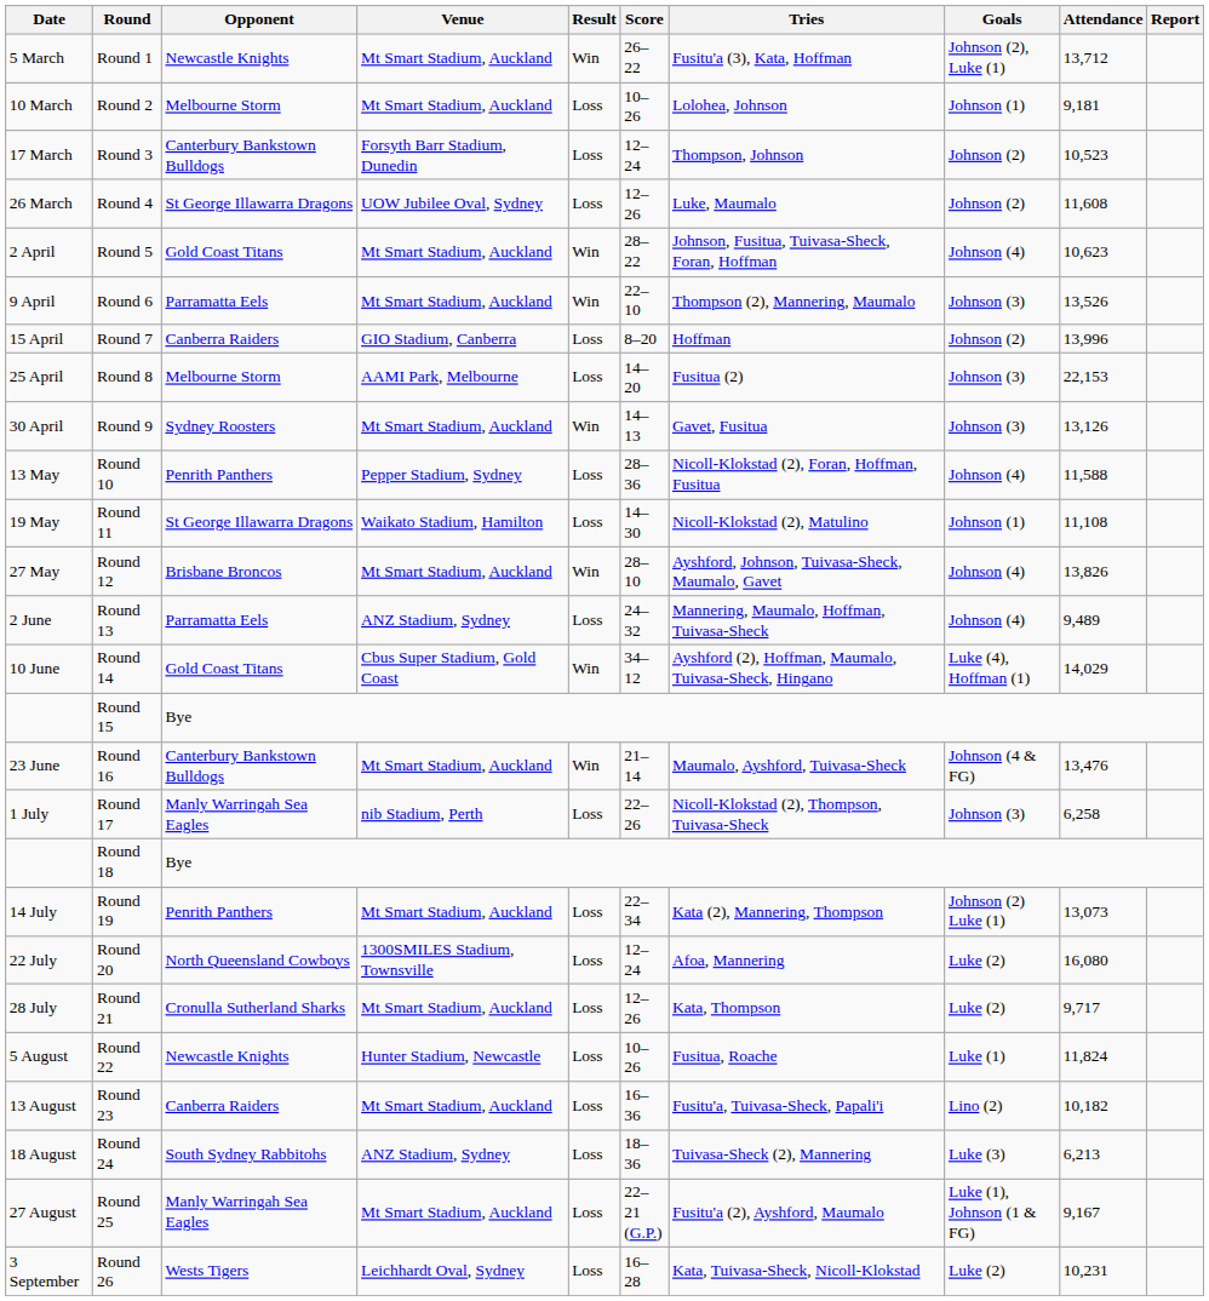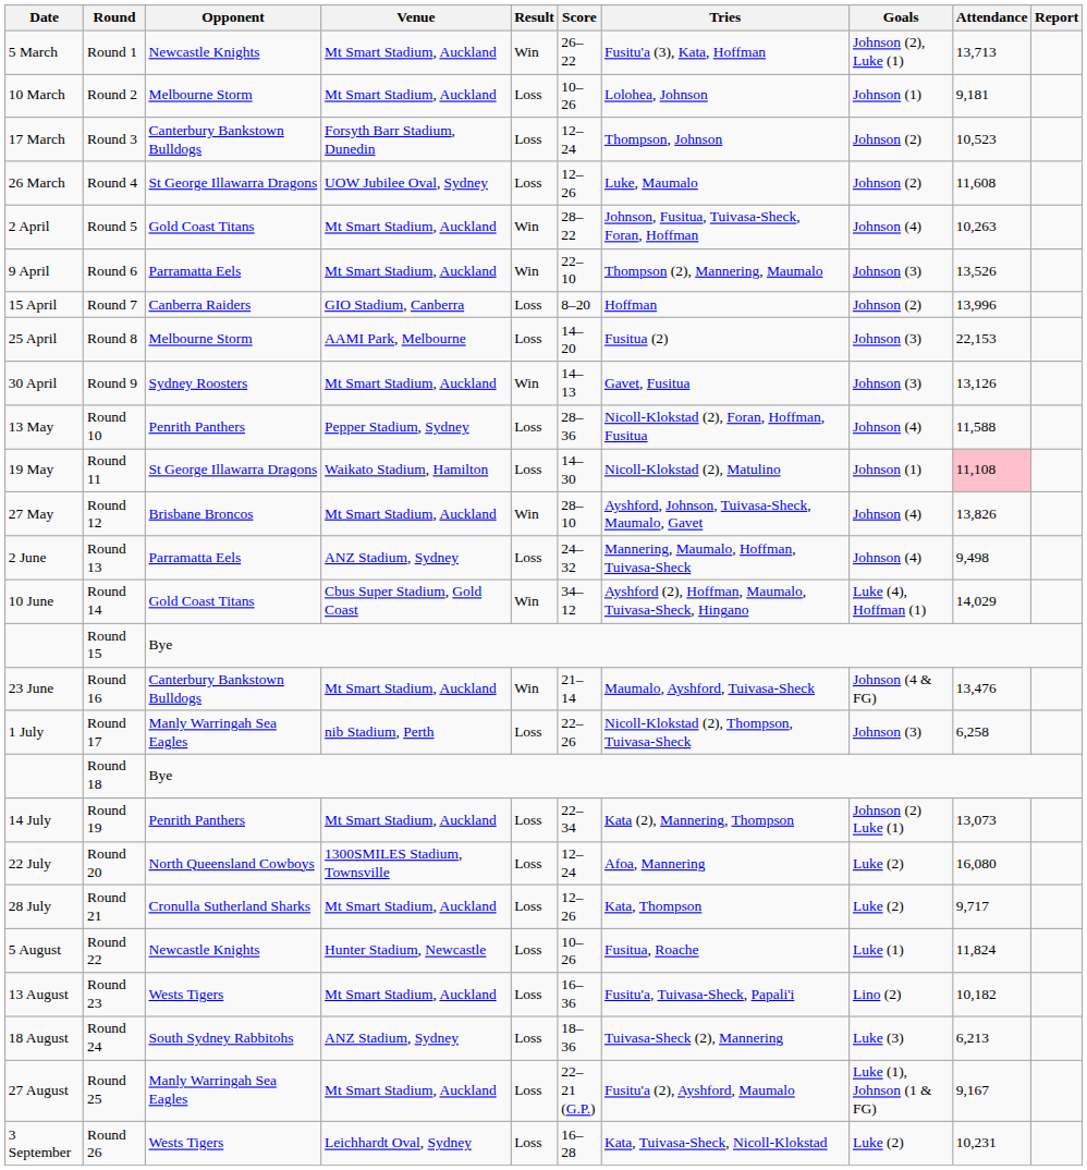 <table class="wikitable"  style="font-size:75%; width:100%;">
 <tr>
 <th>Date</th>
 <th>Round</th>
 <th>Opponent</th>
 <th>Venue</th>
 <th>Result</th>
 <th>Score</th>
 <th>Tries</th>
 <th>Goals</th>
 <th>Attendance</th>
 <th>Report</th>
 </tr>
 <tr>
 <td>5 March</td>
 <td>Round 1</td>
 <td><a href='#'>Newcastle Knights</a></td>
 <td><a href='#'>Mt Smart Stadium</a>, <a href='#'>Auckland</a></td>
 <td>Win</td>
 <td>26–22</td>
 <td><a href='#'>Fusitu'a</a> (3), <a href='#'>Kata</a>, <a href='#'>Hoffman</a></td>
 <td><a href='#'>Johnson</a> (2),<br><a href='#'>Luke</a> (1)</td>
-<td>13,712</td>
+<td>13,713</td>
 <td></td>
 </tr>
 <tr>
 <td>10 March</td>
 <td>Round 2</td>
 <td><a href='#'>Melbourne Storm</a></td>
 <td><a href='#'>Mt Smart Stadium</a>, <a href='#'>Auckland</a></td>
 <td>Loss</td>
 <td>10–26</td>
 <td><a href='#'>Lolohea</a>, <a href='#'>Johnson</a></td>
 <td><a href='#'>Johnson</a> (1)</td>
 <td>9,181</td>
 <td></td>
 </tr>
 <tr>
 <td>17 March</td>
 <td>Round 3</td>
 <td><a href='#'>Canterbury Bankstown Bulldogs</a></td>
 <td><a href='#'>Forsyth Barr Stadium</a>, <a href='#'>Dunedin</a></td>
 <td>Loss</td>
 <td>12–24</td>
 <td><a href='#'>Thompson</a>, <a href='#'>Johnson</a></td>
 <td><a href='#'>Johnson</a> (2)</td>
 <td>10,523</td>
 <td></td>
 </tr>
 <tr>
 <td>26 March</td>
 <td>Round 4</td>
 <td><a href='#'>St George Illawarra Dragons</a></td>
 <td><a href='#'>UOW Jubilee Oval</a>, <a href='#'>Sydney</a></td>
 <td>Loss</td>
 <td>12–26</td>
 <td><a href='#'>Luke</a>, <a href='#'>Maumalo</a></td>
 <td><a href='#'>Johnson</a> (2)</td>
 <td>11,608</td>
 <td></td>
 </tr>
 <tr>
 <td>2 April</td>
 <td>Round 5</td>
 <td><a href='#'>Gold Coast Titans</a></td>
 <td><a href='#'>Mt Smart Stadium</a>, <a href='#'>Auckland</a></td>
 <td>Win</td>
 <td>28–22</td>
 <td><a href='#'>Johnson</a>, <a href='#'>Fusitua</a>, <a href='#'>Tuivasa-Sheck</a>,<br><a href='#'>Foran</a>, <a href='#'>Hoffman</a></td>
 <td><a href='#'>Johnson</a> (4)</td>
-<td>10,623</td>
+<td>10,263</td>
 <td></td>
 </tr>
 <tr>
 <td>9 April</td>
 <td>Round 6</td>
 <td><a href='#'>Parramatta Eels</a></td>
 <td><a href='#'>Mt Smart Stadium</a>, <a href='#'>Auckland</a></td>
 <td>Win</td>
 <td>22–10</td>
 <td><a href='#'>Thompson</a> (2), <a href='#'>Mannering</a>, <a href='#'>Maumalo</a></td>
 <td><a href='#'>Johnson</a> (3)</td>
 <td>13,526</td>
 <td></td>
 </tr>
 <tr>
 <td>15 April</td>
 <td>Round 7</td>
 <td><a href='#'>Canberra Raiders</a></td>
 <td><a href='#'>GIO Stadium</a>, <a href='#'>Canberra</a></td>
 <td>Loss</td>
 <td>8–20</td>
 <td><a href='#'>Hoffman</a></td>
 <td><a href='#'>Johnson</a> (2)</td>
 <td>13,996</td>
 <td></td>
 </tr>
 <tr>
 <td>25 April</td>
 <td>Round 8</td>
 <td><a href='#'>Melbourne Storm</a></td>
 <td><a href='#'>AAMI Park</a>, <a href='#'>Melbourne</a></td>
 <td>Loss</td>
 <td>14–20</td>
 <td><a href='#'>Fusitua</a> (2)</td>
 <td><a href='#'>Johnson</a> (3)</td>
 <td>22,153</td>
 <td></td>
 </tr>
 <tr>
 <td>30 April</td>
 <td>Round 9</td>
 <td><a href='#'>Sydney Roosters</a></td>
 <td><a href='#'>Mt Smart Stadium</a>, <a href='#'>Auckland</a></td>
 <td>Win</td>
 <td>14–13</td>
 <td><a href='#'>Gavet</a>, <a href='#'>Fusitua</a></td>
 <td><a href='#'>Johnson</a> (3)</td>
 <td>13,126</td>
 <td></td>
 </tr>
 <tr>
 <td>13 May</td>
 <td>Round 10</td>
 <td><a href='#'>Penrith Panthers</a></td>
 <td><a href='#'>Pepper Stadium</a>, <a href='#'>Sydney</a></td>
 <td>Loss</td>
 <td>28–36</td>
 <td><a href='#'>Nicoll-Klokstad</a> (2), <a href='#'>Foran</a>, <a href='#'>Hoffman</a>, <a href='#'>Fusitua</a></td>
 <td><a href='#'>Johnson</a> (4)</td>
 <td>11,588</td>
 <td></td>
 </tr>
 <tr>
 <td>19 May</td>
 <td>Round 11</td>
 <td><a href='#'>St George Illawarra Dragons</a></td>
 <td><a href='#'>Waikato Stadium</a>, <a href='#'>Hamilton</a></td>
 <td>Loss</td>
 <td>14–30</td>
 <td><a href='#'>Nicoll-Klokstad</a> (2), <a href='#'>Matulino</a></td>
 <td><a href='#'>Johnson</a> (1)</td>
-<td>11,108</td>
+<td style="background: pink;">11,108</td>
 <td></td>
 </tr>
 <tr>
 <td>27 May</td>
 <td>Round 12</td>
 <td><a href='#'>Brisbane Broncos</a></td>
 <td><a href='#'>Mt Smart Stadium</a>, <a href='#'>Auckland</a></td>
 <td>Win</td>
 <td>28–10</td>
 <td><a href='#'>Ayshford</a>, <a href='#'>Johnson</a>, <a href='#'>Tuivasa-Sheck</a>,<br><a href='#'>Maumalo</a>, <a href='#'>Gavet</a></td>
 <td><a href='#'>Johnson</a> (4)</td>
 <td>13,826</td>
 <td></td>
 </tr>
 <tr>
 <td>2 June</td>
 <td>Round 13</td>
 <td><a href='#'>Parramatta Eels</a></td>
 <td><a href='#'>ANZ Stadium</a>, <a href='#'>Sydney</a></td>
 <td>Loss</td>
 <td>24–32</td>
 <td><a href='#'>Mannering</a>, <a href='#'>Maumalo</a>, <a href='#'>Hoffman</a>, <a href='#'>Tuivasa-Sheck</a></td>
 <td><a href='#'>Johnson</a> (4)</td>
-<td>9,489</td>
+<td>9,498</td>
 <td></td>
 </tr>
 <tr>
 <td>10 June</td>
 <td>Round 14</td>
 <td><a href='#'>Gold Coast Titans</a></td>
 <td><a href='#'>Cbus Super Stadium</a>, <a href='#'>Gold Coast</a></td>
 <td>Win</td>
 <td>34–12</td>
 <td><a href='#'>Ayshford</a> (2), <a href='#'>Hoffman</a>, <a href='#'>Maumalo</a>,<br><a href='#'>Tuivasa-Sheck</a>, <a href='#'>Hingano</a></td>
 <td><a href='#'>Luke</a> (4),<br><a href='#'>Hoffman</a> (1)</td>
 <td>14,029</td>
 <td></td>
 </tr>
 <tr>
 <td></td>
 <td>Round 15</td>
 <td colspan=8>Bye</td>
 </tr>
 <tr>
 <td>23 June</td>
 <td>Round 16</td>
 <td><a href='#'>Canterbury Bankstown Bulldogs</a></td>
 <td><a href='#'>Mt Smart Stadium</a>, <a href='#'>Auckland</a></td>
 <td>Win</td>
 <td>21–14</td>
 <td><a href='#'>Maumalo</a>, <a href='#'>Ayshford</a>, <a href='#'>Tuivasa-Sheck</a></td>
 <td><a href='#'>Johnson</a> (4 & FG)</td>
 <td>13,476</td>
 <td></td>
 </tr>
 <tr>
 <td>1 July</td>
 <td>Round 17</td>
 <td><a href='#'>Manly Warringah Sea Eagles</a></td>
 <td><a href='#'>nib Stadium</a>, <a href='#'>Perth</a></td>
 <td>Loss</td>
 <td>22–26</td>
 <td><a href='#'>Nicoll-Klokstad</a> (2), <a href='#'>Thompson</a>, <a href='#'>Tuivasa-Sheck</a></td>
 <td><a href='#'>Johnson</a> (3)</td>
 <td>6,258</td>
 <td></td>
 </tr>
 <tr>
 <td></td>
 <td>Round 18</td>
 <td colspan=8>Bye</td>
 </tr>
 <tr>
 <td>14 July</td>
 <td>Round 19</td>
 <td><a href='#'>Penrith Panthers</a></td>
 <td><a href='#'>Mt Smart Stadium</a>, <a href='#'>Auckland</a></td>
 <td>Loss</td>
 <td>22–34</td>
 <td><a href='#'>Kata</a> (2), <a href='#'>Mannering</a>, <a href='#'>Thompson</a></td>
 <td><a href='#'>Johnson</a> (2)<br><a href='#'>Luke</a> (1)</td>
 <td>13,073</td>
 <td></td>
 </tr>
 <tr>
 <td>22 July</td>
 <td>Round 20</td>
 <td><a href='#'>North Queensland Cowboys</a></td>
 <td><a href='#'>1300SMILES Stadium</a>, <a href='#'>Townsville</a></td>
 <td>Loss</td>
 <td>12–24</td>
 <td><a href='#'>Afoa</a>, <a href='#'>Mannering</a></td>
 <td><a href='#'>Luke</a> (2)</td>
 <td>16,080</td>
 <td></td>
 </tr>
 <tr>
 <td>28 July</td>
 <td>Round 21</td>
 <td><a href='#'>Cronulla Sutherland Sharks</a></td>
 <td><a href='#'>Mt Smart Stadium</a>, <a href='#'>Auckland</a></td>
 <td>Loss</td>
 <td>12–26</td>
 <td><a href='#'>Kata</a>, <a href='#'>Thompson</a></td>
 <td><a href='#'>Luke</a> (2)</td>
 <td>9,717</td>
 <td></td>
 </tr>
 <tr>
 <td>5 August</td>
 <td>Round 22</td>
 <td><a href='#'>Newcastle Knights</a></td>
 <td><a href='#'>Hunter Stadium</a>, <a href='#'>Newcastle</a></td>
 <td>Loss</td>
 <td>10–26</td>
 <td><a href='#'>Fusitua</a>, <a href='#'>Roache</a></td>
 <td><a href='#'>Luke</a> (1)</td>
 <td>11,824</td>
 <td></td>
 </tr>
 <tr>
 <td>13 August</td>
 <td>Round 23</td>
-<td><a href='#'>Canberra Raiders</a></td>
+<td><a href='#'>Wests Tigers</a></td>
 <td><a href='#'>Mt Smart Stadium</a>, <a href='#'>Auckland</a></td>
 <td>Loss</td>
 <td>16–36</td>
 <td><a href='#'>Fusitu'a</a>, <a href='#'>Tuivasa-Sheck</a>, <a href='#'>Papali'i</a></td>
 <td><a href='#'>Lino</a> (2)</td>
 <td>10,182</td>
 <td></td>
 </tr>
 <tr>
 <td>18 August</td>
 <td>Round 24</td>
 <td><a href='#'>South Sydney Rabbitohs</a></td>
 <td><a href='#'>ANZ Stadium</a>, <a href='#'>Sydney</a></td>
 <td>Loss</td>
 <td>18–36</td>
 <td><a href='#'>Tuivasa-Sheck</a> (2), <a href='#'>Mannering</a></td>
 <td><a href='#'>Luke</a> (3)</td>
 <td>6,213</td>
 <td></td>
 </tr>
 <tr>
 <td>27 August</td>
 <td>Round 25</td>
 <td><a href='#'>Manly Warringah Sea Eagles</a></td>
 <td><a href='#'>Mt Smart Stadium</a>, <a href='#'>Auckland</a></td>
 <td>Loss</td>
 <td>22–21<br>(<a href='#'>G.P.</a>)</td>
 <td><a href='#'>Fusitu'a</a> (2), <a href='#'>Ayshford</a>, <a href='#'>Maumalo</a></td>
 <td><a href='#'>Luke</a> (1),<br><a href='#'>Johnson</a> (1 & FG)</td>
 <td>9,167</td>
 <td></td>
 </tr>
 <tr>
 <td>3 September</td>
 <td>Round 26</td>
 <td><a href='#'>Wests Tigers</a></td>
 <td><a href='#'>Leichhardt Oval</a>, <a href='#'>Sydney</a></td>
 <td>Loss</td>
 <td>16–28</td>
 <td><a href='#'>Kata</a>, <a href='#'>Tuivasa-Sheck</a>, <a href='#'>Nicoll-Klokstad</a></td>
 <td><a href='#'>Luke</a> (2)</td>
 <td>10,231</td>
 <td></td>
 </tr>
 </table>
